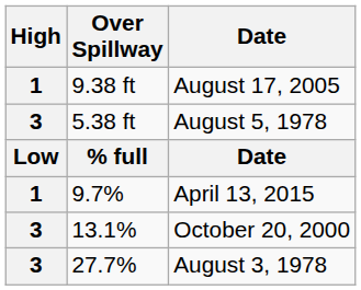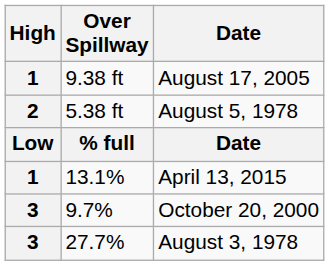 <table border="1" class="wikitable" align="right">
 <tr>
 <th>High</th>
 <th>Over<br>Spillway</th>
 <th>Date</th>
 </tr>
 <tr>
 <th>1</th>
 <td>9.38 ft</td>
 <td>August 17, 2005</td>
 </tr>
 <tr>
-<th>3</th>
+<th>2</th>
 <td>5.38 ft</td>
 <td>August 5, 1978</td>
 </tr>
 <tr>
 <th>Low</th>
 <th>% full</th>
 <th>Date</th>
 </tr>
 <tr>
 <th>1</th>
-<td>9.7%</td>
+<td>13.1%</td>
 <td>April 13, 2015</td>
 </tr>
 <tr>
 <th>3</th>
-<td>13.1%</td>
+<td>9.7%</td>
 <td>October 20, 2000</td>
 </tr>
 <tr>
 <th>3</th>
 <td>27.7%</td>
 <td>August 3, 1978</td>
 </tr>
 </table>
